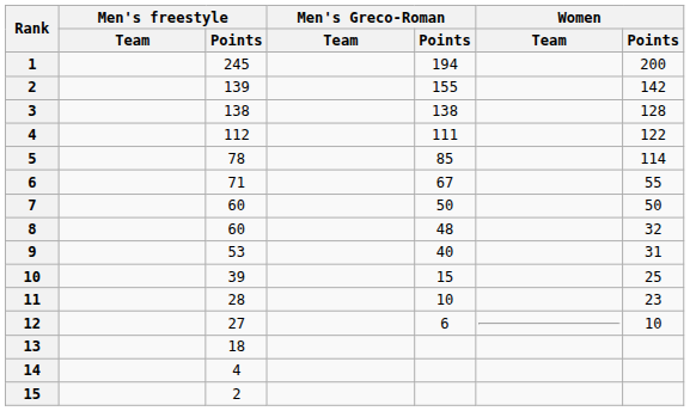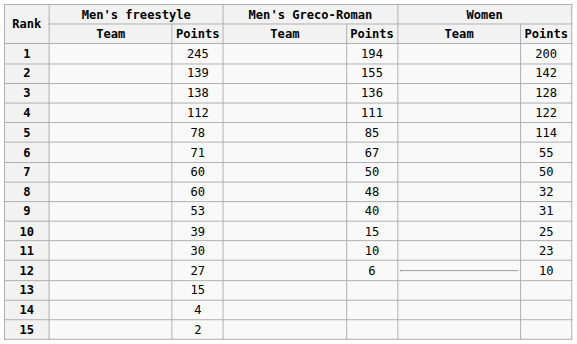 <table class="wikitable" style="text-align:center;">
 <tr>
 <th width=50 rowspan="2">Rank</th>
 <th colspan="2">Men's freestyle</th>
 <th colspan="2">Men's Greco-Roman</th>
 <th colspan="2">Women</th>
 </tr>
 <tr>
 <th width=200>Team</th>
 <th width=50>Points</th>
 <th width=200>Team</th>
 <th width=50>Points</th>
 <th width=200>Team</th>
 <th width=50>Points</th>
 </tr>
 <tr>
 <th>1</th>
 <td align=left></td>
 <td>245</td>
 <td align=left></td>
 <td>194</td>
 <td align=left></td>
 <td>200</td>
 </tr>
 <tr>
 <th>2</th>
 <td align=left></td>
 <td>139</td>
 <td align=left></td>
 <td>155</td>
 <td align=left></td>
 <td>142</td>
 </tr>
 <tr>
 <th>3</th>
 <td align=left></td>
 <td>138</td>
 <td align=left></td>
-<td>138</td>
+<td>136</td>
 <td align=left></td>
 <td>128</td>
 </tr>
 <tr>
 <th>4</th>
 <td align=left></td>
 <td>112</td>
 <td align=left></td>
 <td>111</td>
 <td align=left></td>
 <td>122</td>
 </tr>
 <tr>
 <th>5</th>
 <td align=left></td>
 <td>78</td>
 <td align=left></td>
 <td>85</td>
 <td align=left></td>
 <td>114</td>
 </tr>
 <tr>
 <th>6</th>
 <td align=left></td>
 <td>71</td>
 <td align=left></td>
 <td>67</td>
 <td align=left></td>
 <td>55</td>
 </tr>
 <tr>
 <th>7</th>
 <td align=left></td>
 <td>60</td>
 <td align=left></td>
 <td>50</td>
 <td align=left></td>
 <td>50</td>
 </tr>
 <tr>
 <th>8</th>
 <td align=left></td>
 <td>60</td>
 <td align=left></td>
 <td>48</td>
 <td align=left></td>
 <td>32</td>
 </tr>
 <tr>
 <th>9</th>
 <td align=left></td>
 <td>53</td>
 <td align=left></td>
 <td>40</td>
 <td align=left></td>
 <td>31</td>
 </tr>
 <tr>
 <th>10</th>
 <td align=left></td>
 <td>39</td>
 <td align=left></td>
 <td>15</td>
 <td align=left></td>
 <td>25</td>
 </tr>
 <tr>
 <th>11</th>
 <td align=left></td>
-<td>28</td>
+<td>30</td>
 <td align=left></td>
 <td>10</td>
 <td align=left></td>
 <td>23</td>
 </tr>
 <tr>
 <th>12</th>
 <td align=left></td>
 <td>27</td>
 <td align=left></td>
 <td>6</td>
 <td align=left><hr></td>
 <td>10</td>
 </tr>
 <tr>
 <th>13</th>
 <td align=left></td>
-<td>18</td>
+<td>15</td>
 <td></td>
 <td></td>
 <td></td>
 <td></td>
 </tr>
 <tr>
 <th>14</th>
 <td align=left></td>
 <td>4</td>
 <td></td>
 <td></td>
 <td></td>
 <td></td>
 </tr>
 <tr>
 <th>15</th>
 <td align=left></td>
 <td>2</td>
 <td></td>
 <td></td>
 <td></td>
 <td></td>
 </tr>
 </table>
